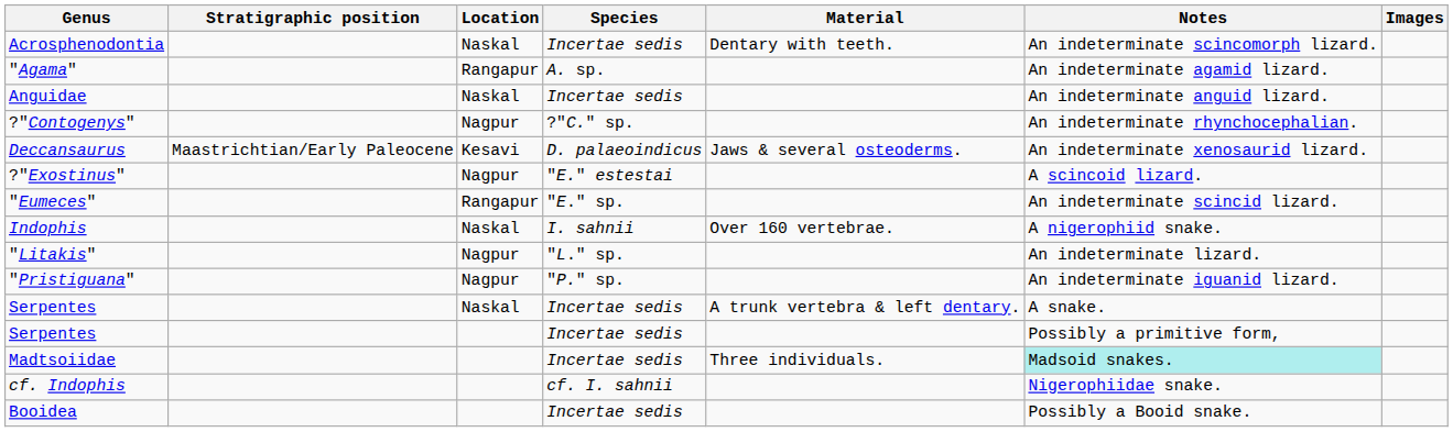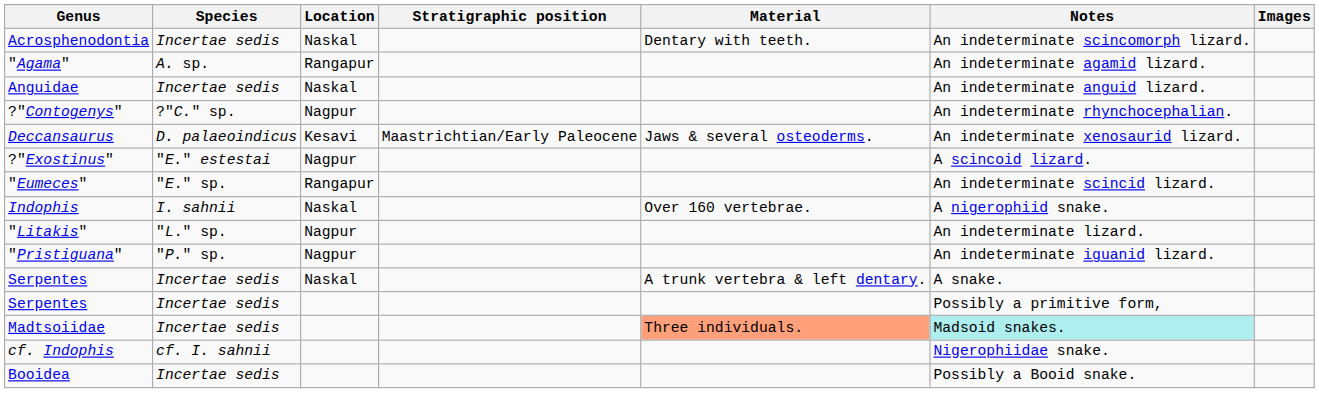 <table class="wikitable" align="center">
 <tr>
 <th>Genus</th>
+<th>Species</th>
+<th>Location</th>
 <th>Stratigraphic position</th>
-<th>Location</th>
-<th>Species</th>
 <th>Material</th>
 <th>Notes</th>
 <th>Images</th>
 </tr>
 <tr>
 <td><a href='#'>Acrosphenodontia</a></td>
+<td><em>Incertae sedis</em></td>
+<td>Naskal</td>
 <td></td>
-<td>Naskal</td>
-<td><em>Incertae sedis</em></td>
 <td>Dentary with teeth.</td>
 <td>An indeterminate <a href='#'>scincomorph</a> lizard.</td>
 <td></td>
 </tr>
 <tr>
 <td>"<em><a href='#'>Agama</a></em>"</td>
+<td><em>A.</em> sp.</td>
+<td>Rangapur</td>
 <td></td>
-<td>Rangapur</td>
-<td><em>A.</em> sp.</td>
 <td></td>
 <td>An indeterminate <a href='#'>agamid</a> lizard.</td>
 <td></td>
 </tr>
 <tr>
 <td><a href='#'>Anguidae</a></td>
+<td><em>Incertae sedis</em></td>
+<td>Naskal</td>
 <td></td>
-<td>Naskal</td>
-<td><em>Incertae sedis</em></td>
 <td></td>
 <td>An indeterminate <a href='#'>anguid</a> lizard.</td>
 <td></td>
 </tr>
 <tr>
 <td>?"<em><a href='#'>Contogenys</a></em>"</td>
+<td>?"<em>C.</em>" sp.</td>
+<td>Nagpur</td>
 <td></td>
-<td>Nagpur</td>
-<td>?"<em>C.</em>" sp.</td>
 <td></td>
 <td>An indeterminate <a href='#'>rhynchocephalian</a>.</td>
 <td></td>
 </tr>
 <tr>
 <td><em><a href='#'>Deccansaurus</a></em></td>
+<td><em>D. palaeoindicus</em></td>
+<td>Kesavi</td>
 <td>Maastrichtian/Early Paleocene</td>
-<td>Kesavi</td>
-<td><em>D. palaeoindicus</em></td>
 <td>Jaws & several <a href='#'>osteoderms</a>.</td>
 <td>An indeterminate <a href='#'>xenosaurid</a> lizard.</td>
 <td></td>
 </tr>
 <tr>
 <td>?"<em><a href='#'>Exostinus</a></em>"</td>
+<td>"<em>E.</em>" <em>estestai</em></td>
+<td>Nagpur</td>
 <td></td>
-<td>Nagpur</td>
-<td>"<em>E.</em>" <em>estestai</em></td>
 <td></td>
 <td>A <a href='#'>scincoid</a> <a href='#'>lizard</a>.</td>
 <td></td>
 </tr>
 <tr>
 <td>"<em><a href='#'>Eumeces</a></em>"</td>
+<td>"<em>E</em>." sp.</td>
+<td>Rangapur</td>
 <td></td>
-<td>Rangapur</td>
-<td>"<em>E</em>." sp.</td>
 <td></td>
 <td>An indeterminate <a href='#'>scincid</a> lizard.</td>
 <td></td>
 </tr>
 <tr>
 <td><em><a href='#'>Indophis</a></em></td>
+<td><em>I. sahnii</em></td>
+<td>Naskal</td>
 <td></td>
-<td>Naskal</td>
-<td><em>I. sahnii</em></td>
 <td>Over 160 vertebrae.</td>
 <td>A <a href='#'>nigerophiid</a> snake.</td>
 <td></td>
 </tr>
 <tr>
 <td>"<em><a href='#'>Litakis</a></em>"</td>
+<td>"<em>L</em>." sp.</td>
+<td>Nagpur</td>
 <td></td>
-<td>Nagpur</td>
-<td>"<em>L</em>." sp.</td>
 <td></td>
 <td>An indeterminate lizard.</td>
 <td></td>
 </tr>
 <tr>
 <td>"<em><a href='#'>Pristiguana</a></em>"</td>
+<td>"<em>P.</em>" sp.</td>
+<td>Nagpur</td>
 <td></td>
-<td>Nagpur</td>
-<td>"<em>P.</em>" sp.</td>
 <td></td>
 <td>An indeterminate <a href='#'>iguanid</a> lizard.</td>
 <td></td>
 </tr>
 <tr>
 <td><a href='#'>Serpentes</a></td>
+<td><em>Incertae sedis</em></td>
+<td>Naskal</td>
 <td></td>
-<td>Naskal</td>
-<td><em>Incertae sedis</em></td>
 <td>A trunk vertebra & left <a href='#'>dentary</a>.</td>
 <td>A snake.</td>
 <td></td>
 </tr>
 <tr>
 <td><a href='#'>Serpentes</a></td>
+<td><em>Incertae sedis</em></td>
 <td></td>
 <td></td>
-<td><em>Incertae sedis</em></td>
 <td></td>
 <td>Possibly a primitive form,</td>
 <td></td>
 </tr>
 <tr>
 <td><a href='#'>Madtsoiidae</a></td>
+<td><em>Incertae sedis</em></td>
 <td></td>
 <td></td>
-<td><em>Incertae sedis</em></td>
-<td>Three individuals.</td>
+<td style="background: lightsalmon;">Three individuals.</td>
 <td style="background: paleturquoise;">Madsoid snakes.</td>
 <td></td>
 </tr>
 <tr>
 <td><em>cf. <a href='#'>Indophis</a></em></td>
+<td><em>cf. I. sahnii</em></td>
 <td></td>
 <td></td>
-<td><em>cf. I. sahnii</em></td>
 <td></td>
 <td><a href='#'>Nigerophiidae</a> snake.</td>
 <td></td>
 </tr>
 <tr>
 <td><a href='#'>Booidea</a></td>
+<td><em>Incertae sedis</em></td>
 <td></td>
 <td></td>
-<td><em>Incertae sedis</em></td>
 <td></td>
 <td>Possibly a Booid snake.</td>
 <td></td>
 </tr>
 </table>
